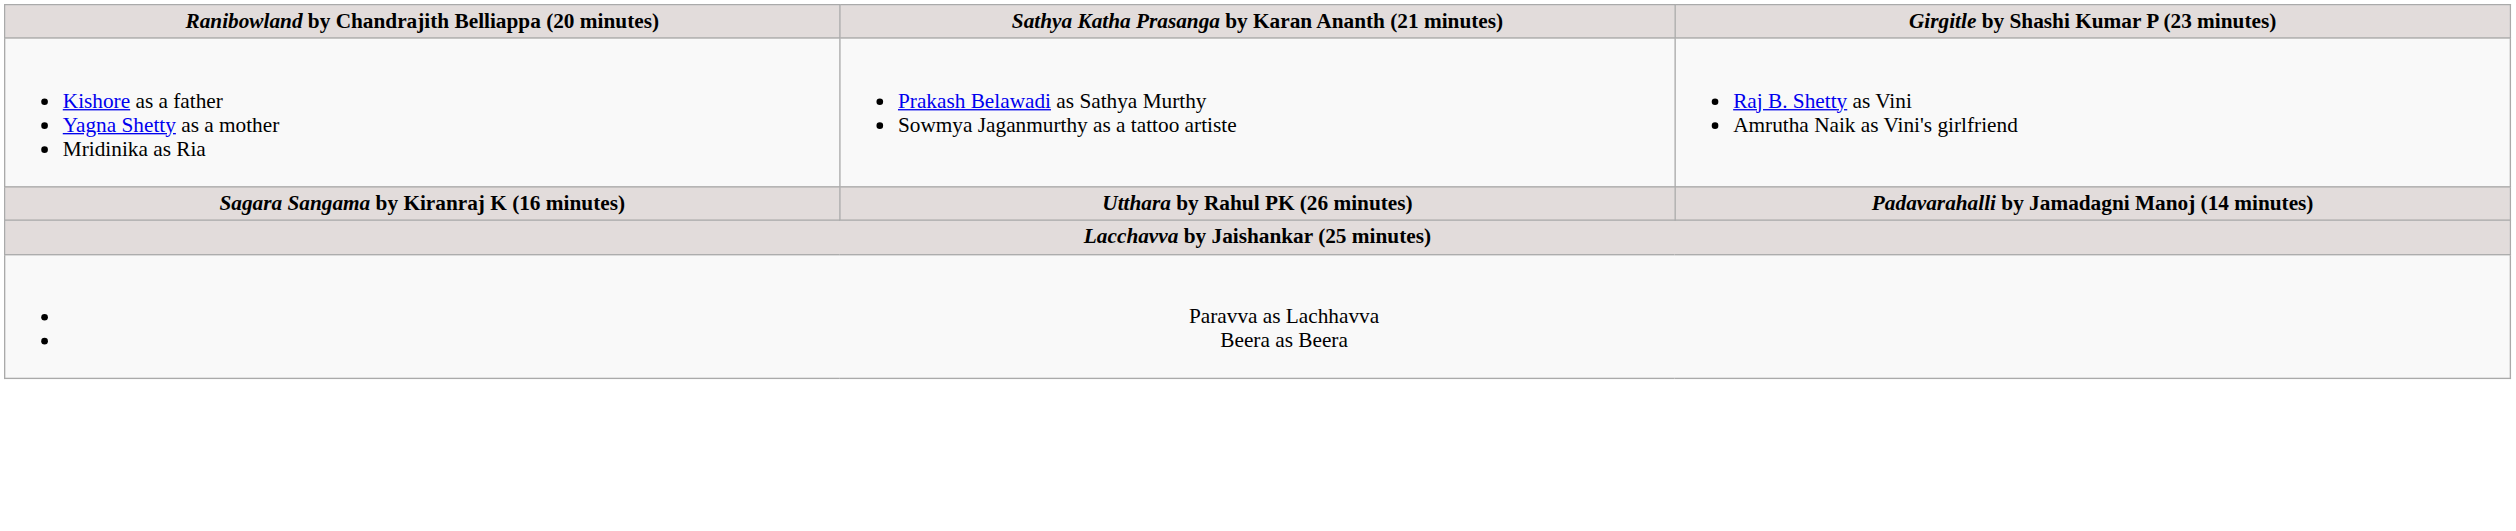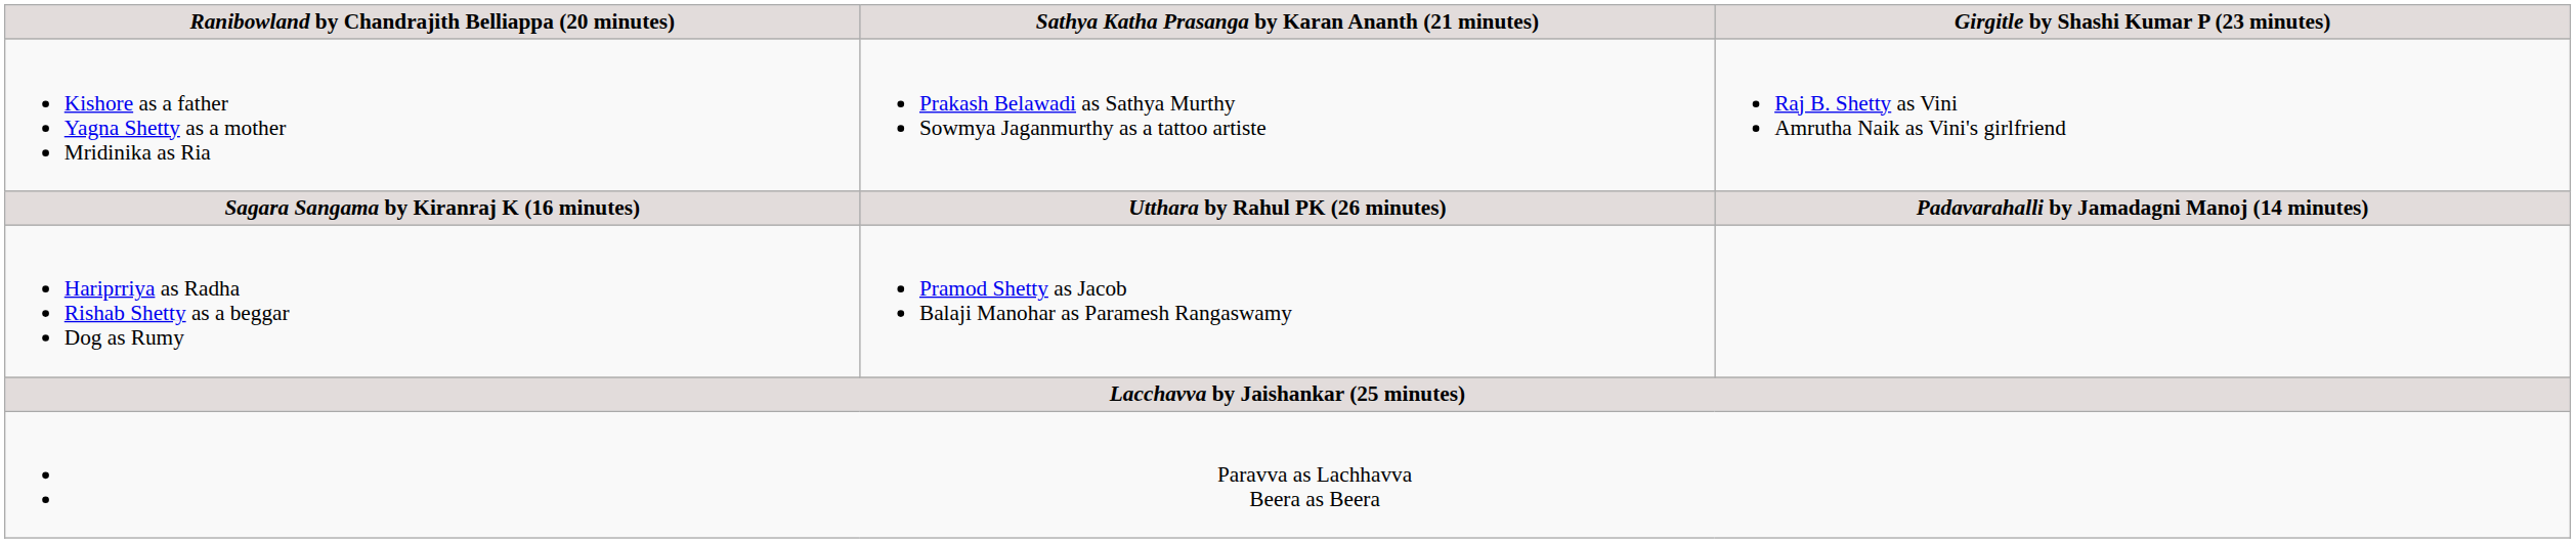 <table class=wikitable>
 <tr>
 <th style="background:#E2DCDB; width:20%"><em>Ranibowland</em> by Chandrajith Belliappa (20 minutes)</th>
 <th style="background:#E2DCDB; width:20%"><em>Sathya Katha Prasanga</em> by Karan Ananth (21 minutes)</th>
 <th style="background:#E2DCDB; width:20%"><em>Girgitle</em> by Shashi Kumar P (23 minutes)</th>
 </tr>
 <tr>
 <td valign="top"><br><ul><li><a href='#'>Kishore</a> as a father</li><li><a href='#'>Yagna Shetty</a> as a mother</li><li>Mridinika as Ria</li></ul></td>
 <td valign="top"><br><ul><li><a href='#'>Prakash Belawadi</a> as Sathya Murthy</li><li>Sowmya Jaganmurthy as a tattoo artiste</li></ul></td>
 <td valign="top"><br><ul><li><a href='#'>Raj B. Shetty</a> as Vini</li><li>Amrutha Naik as Vini's girlfriend</li></ul></td>
 </tr>
 <tr>
 <th style="background:#E2DCDB; width:20%"><em>Sagara Sangama</em> by Kiranraj K (16 minutes)</th>
 <th style="background:#E2DCDB; width:20%"><em>Utthara</em> by Rahul PK  (26 minutes)</th>
 <th style="background:#E2DCDB; width:20%"><em>Padavarahalli</em> by  Jamadagni Manoj (14 minutes)</th>
 </tr>
 <tr>
+<td valign="top"><br><ul><li><a href='#'>Hariprriya</a> as Radha</li><li><a href='#'>Rishab Shetty</a> as a beggar</li><li>Dog as Rumy</li></ul></td>
+<td valign="top"><br><ul><li><a href='#'>Pramod Shetty</a> as Jacob</li><li>Balaji Manohar as Paramesh Rangaswamy</li></ul></td>
+<td valign="top"></td>
+</tr>
+<tr>
 <th colspan="3" style="background:#E2DCDB; width:20%"><em>Lacchavva</em> by Jaishankar (25 minutes)</th>
 </tr>
 <tr>
 <td style="text-align:center"  colspan="3" valign="top"><br><ul><li>Paravva  as Lachhavva</li><li>Beera as Beera</li></ul></td>
 </tr>
 </table>
